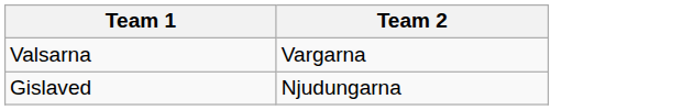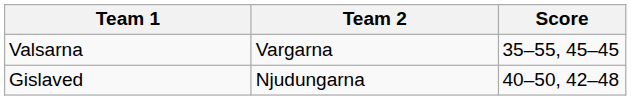 <table class="wikitable" style="font-size: 100%">
 <tr>
 <th width=200>Team 1</th>
 <th width=200>Team 2</th>
+<th width=100>Score</th>
 </tr>
 <tr>
 <td>Valsarna</td>
 <td>Vargarna</td>
+<td>35–55, 45–45</td>
 </tr>
 <tr>
 <td>Gislaved</td>
 <td>Njudungarna</td>
+<td>40–50, 42–48</td>
 </tr>
 </table>
